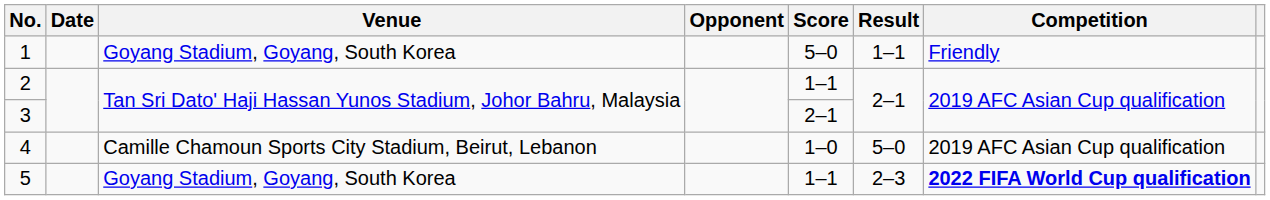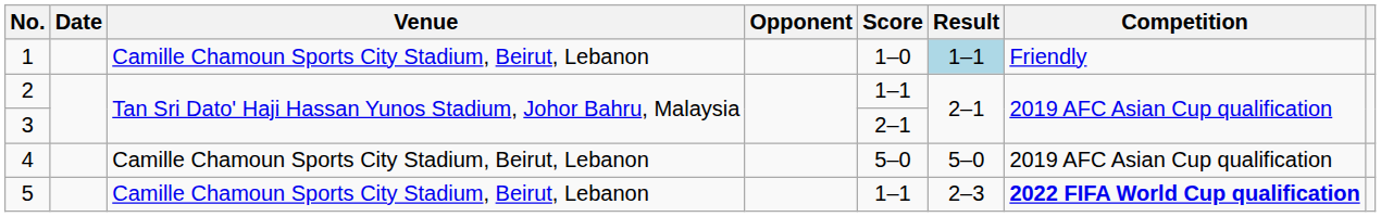 <table class="wikitable sortable">
 <tr>
 <th scope="col">No.</th>
 <th scope="col">Date</th>
 <th scope="col">Venue</th>
 <th scope="col">Opponent</th>
 <th scope="col">Score</th>
 <th scope="col">Result</th>
 <th scope="col">Competition</th>
 <th scope="col" class="unsortable"></th>
 </tr>
 <tr>
 <td align="center">1</td>
 <td></td>
-<td><a href='#'>Goyang Stadium</a>, <a href='#'>Goyang</a>, South Korea</td>
+<td><a href='#'>Camille Chamoun Sports City Stadium</a>, <a href='#'>Beirut</a>, Lebanon</td>
 <td></td>
-<td align="center">5–0</td>
-<td align="center">1–1</td>
+<td align="center">1–0</td>
+<td align="center" style="background: lightblue;">1–1</td>
 <td><a href='#'>Friendly</a></td>
 <td></td>
 </tr>
 <tr>
 <td align="center">2</td>
 <td rowspan="2"></td>
 <td rowspan="2"><a href='#'>Tan Sri Dato' Haji Hassan Yunos Stadium</a>, <a href='#'>Johor Bahru</a>, Malaysia</td>
 <td rowspan="2"></td>
 <td align="center">1–1</td>
 <td rowspan="2" style="text-align:center">2–1</td>
 <td rowspan="2"><a href='#'>2019 AFC Asian Cup qualification</a></td>
 <td rowspan="2"></td>
 </tr>
 <tr>
 <td align="center">3</td>
 <td align="center">2–1</td>
 </tr>
 <tr>
 <td align="center">4</td>
 <td></td>
 <td>Camille Chamoun Sports City Stadium, Beirut, Lebanon</td>
 <td></td>
-<td align="center">1–0</td>
+<td align="center">5–0</td>
 <td align="center">5–0</td>
 <td>2019 AFC Asian Cup qualification</td>
 <td></td>
 </tr>
 <tr>
 <td align="center">5</td>
 <td></td>
-<td><a href='#'>Goyang Stadium</a>, <a href='#'>Goyang</a>, South Korea</td>
+<td><a href='#'>Camille Chamoun Sports City Stadium</a>, <a href='#'>Beirut</a>, Lebanon</td>
 <td></td>
 <td align="center">1–1</td>
 <td align="center">2–3</td>
 <td><strong><a href='#'>2022 FIFA World Cup qualification</a></strong></td>
 <td></td>
 </tr>
 </table>
